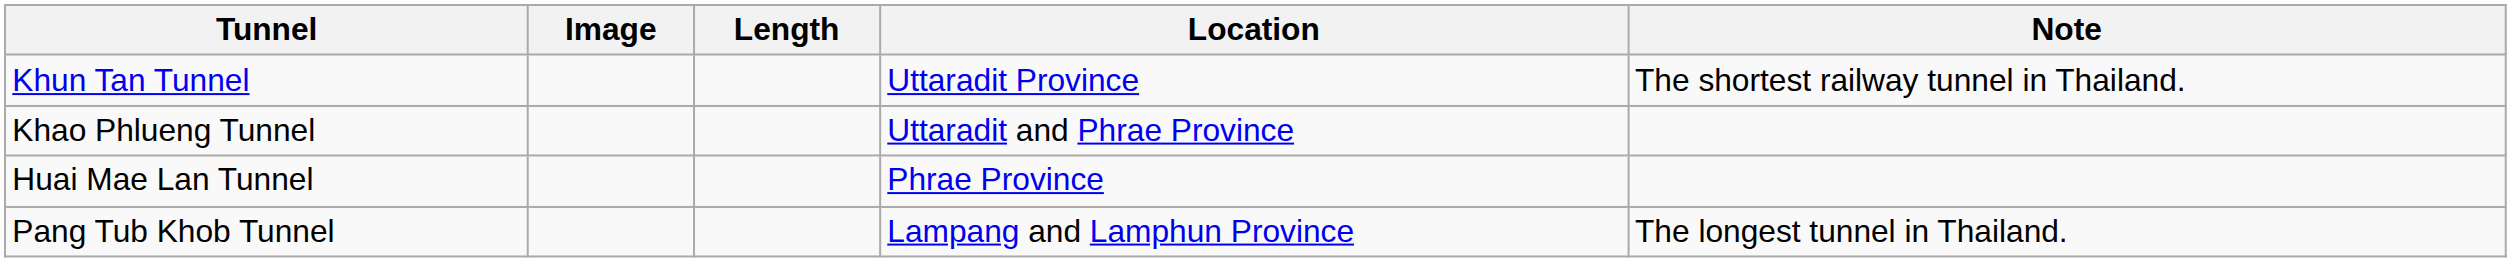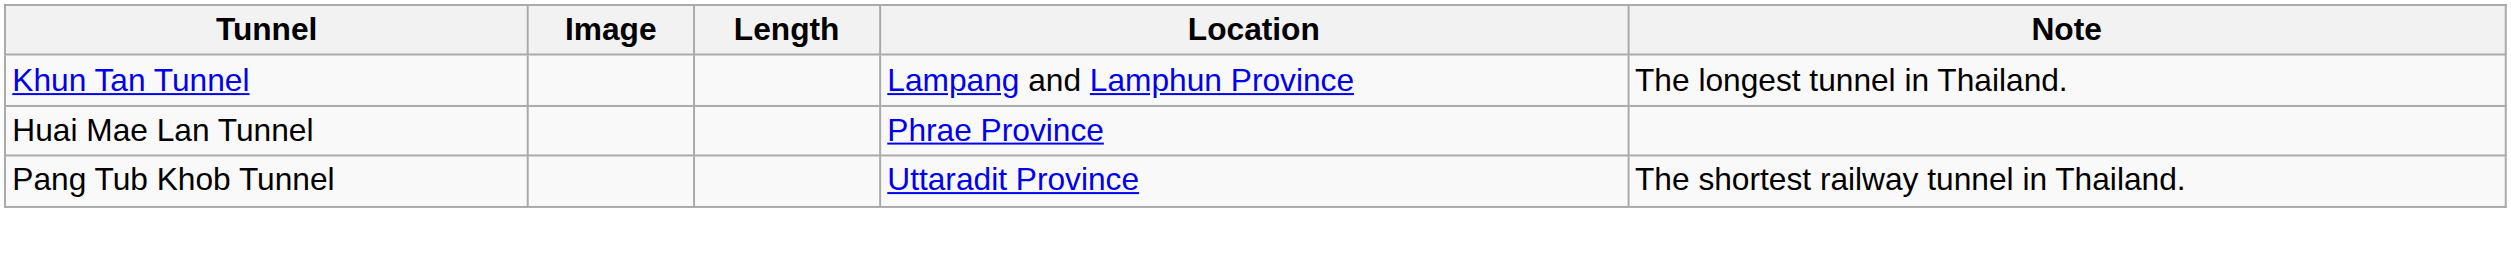 <table width=100% class="wikitable">
 <tr>
 <th>Tunnel</th>
 <th>Image</th>
 <th>Length</th>
 <th>Location</th>
 <th>Note</th>
 </tr>
 <tr>
 <td><a href='#'>Khun Tan Tunnel</a></td>
 <td align="center"></td>
 <td></td>
-<td><a href='#'>Uttaradit Province</a></td>
-<td>The shortest railway tunnel in Thailand.</td>
-</tr>
-<tr>
-<td>Khao Phlueng Tunnel</td>
-<td align="center"></td>
-<td></td>
-<td><a href='#'>Uttaradit</a> and <a href='#'>Phrae Province</a></td>
-<td></td>
+<td><a href='#'>Lampang</a> and <a href='#'>Lamphun Province</a></td>
+<td>The longest tunnel in Thailand.</td>
 </tr>
 <tr>
 <td>Huai Mae Lan Tunnel</td>
 <td align="center"></td>
 <td></td>
 <td><a href='#'>Phrae Province</a></td>
 <td></td>
 </tr>
 <tr>
 <td>Pang Tub Khob Tunnel</td>
 <td align="center"></td>
 <td></td>
-<td><a href='#'>Lampang</a> and <a href='#'>Lamphun Province</a></td>
-<td>The longest tunnel in Thailand.</td>
+<td><a href='#'>Uttaradit Province</a></td>
+<td>The shortest railway tunnel in Thailand.</td>
 </tr>
 </table>
